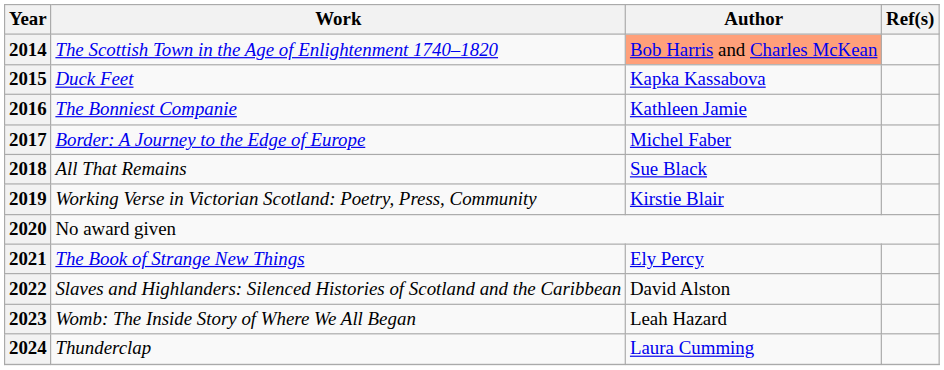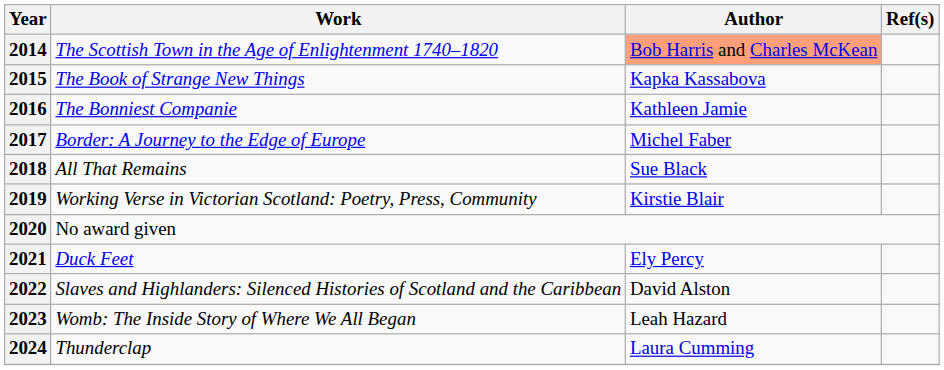 <table class="wikitable sortable plainrowheaders">
 <tr>
 <th scope="col">Year</th>
 <th scope="col">Work</th>
 <th scope="col">Author</th>
 <th class="unsortable" scope="col">Ref(s)</th>
 </tr>
 <tr>
 <th>2014</th>
 <td><em><a href='#'>The Scottish Town in the Age of Enlightenment 1740–1820</a></em></td>
 <td style="background: lightsalmon;"><a href='#'>Bob Harris</a> and <a href='#'>Charles McKean</a></td>
 <td></td>
 </tr>
 <tr>
 <th>2015</th>
-<td><em><a href='#'>Duck Feet</a></em></td>
+<td><em><a href='#'>The Book of Strange New Things</a></em></td>
 <td><a href='#'>Kapka Kassabova</a></td>
 <td></td>
 </tr>
 <tr>
 <th>2016</th>
 <td><em><a href='#'>The Bonniest Companie</a></em></td>
 <td><a href='#'>Kathleen Jamie</a></td>
 <td></td>
 </tr>
 <tr>
 <th>2017</th>
 <td><em><a href='#'>Border: A Journey to the Edge of Europe</a></em></td>
 <td><a href='#'>Michel Faber</a></td>
 <td></td>
 </tr>
 <tr>
 <th>2018</th>
 <td><em>All That Remains</em></td>
 <td><a href='#'>Sue Black</a></td>
 <td></td>
 </tr>
 <tr>
 <th>2019</th>
 <td><em>Working Verse in Victorian Scotland: Poetry, Press, Community </em></td>
 <td><a href='#'>Kirstie Blair</a></td>
 <td></td>
 </tr>
 <tr>
 <th>2020</th>
 <td colspan="3">No award given</td>
 </tr>
 <tr>
 <th>2021</th>
-<td><em><a href='#'>The Book of Strange New Things</a></em></td>
+<td><em><a href='#'>Duck Feet</a></em></td>
 <td><a href='#'>Ely Percy</a></td>
 <td></td>
 </tr>
 <tr>
 <th>2022</th>
 <td><em>Slaves and Highlanders: Silenced Histories of Scotland</em> <em>and the Caribbean</em></td>
 <td>David Alston</td>
 <td></td>
 </tr>
 <tr>
 <th>2023</th>
 <td><em>Womb: The Inside Story of Where We All Began</em></td>
 <td>Leah Hazard</td>
 <td></td>
 </tr>
 <tr>
 <th>2024</th>
 <td><em>Thunderclap</em></td>
 <td><a href='#'>Laura Cumming</a></td>
 <td></td>
 </tr>
 <tr>
 </tr>
 </table>
